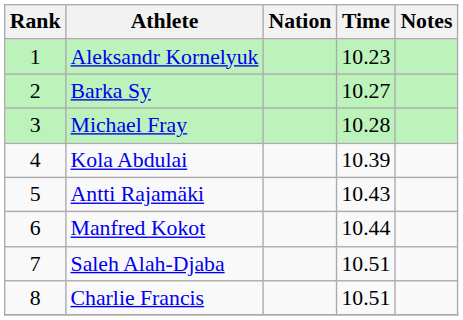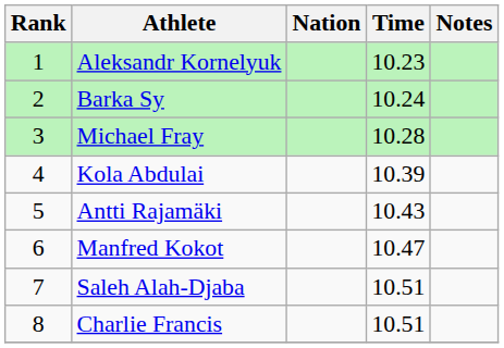 <table class="wikitable sortable" style="text-align:center">
 <tr>
 <th>Rank</th>
 <th>Athlete</th>
 <th>Nation</th>
 <th>Time</th>
 <th>Notes</th>
 </tr>
 <tr bgcolor=bbf3bb>
 <td>1</td>
 <td align=left><a href='#'>Aleksandr Kornelyuk</a></td>
 <td align=left></td>
 <td>10.23</td>
 <td></td>
 </tr>
 <tr bgcolor=bbf3bb>
 <td>2</td>
 <td align=left><a href='#'>Barka Sy</a></td>
 <td align=left></td>
-<td>10.27</td>
+<td>10.24</td>
 <td></td>
 </tr>
 <tr bgcolor=bbf3bb>
 <td>3</td>
 <td align=left><a href='#'>Michael Fray</a></td>
 <td align=left></td>
 <td>10.28</td>
 <td></td>
 </tr>
 <tr>
 <td>4</td>
 <td align=left><a href='#'>Kola Abdulai</a></td>
 <td align=left></td>
 <td>10.39</td>
 <td></td>
 </tr>
 <tr>
 <td>5</td>
 <td align=left><a href='#'>Antti Rajamäki</a></td>
 <td align=left></td>
 <td>10.43</td>
 <td></td>
 </tr>
 <tr>
 <td>6</td>
 <td align=left><a href='#'>Manfred Kokot</a></td>
 <td align=left></td>
-<td>10.44</td>
+<td>10.47</td>
 <td></td>
 </tr>
 <tr>
 <td>7</td>
 <td align=left><a href='#'>Saleh Alah-Djaba</a></td>
 <td align=left></td>
 <td>10.51</td>
 <td></td>
 </tr>
 <tr>
 <td>8</td>
 <td align=left><a href='#'>Charlie Francis</a></td>
 <td align=left></td>
 <td>10.51</td>
 <td></td>
 </tr>
 <tr>
 </tr>
 </table>
